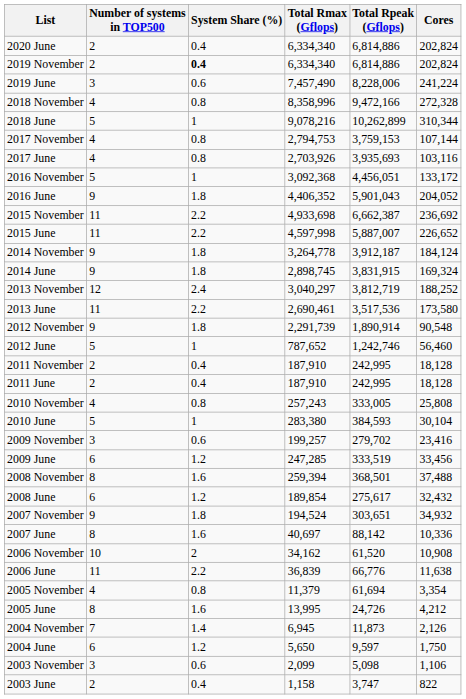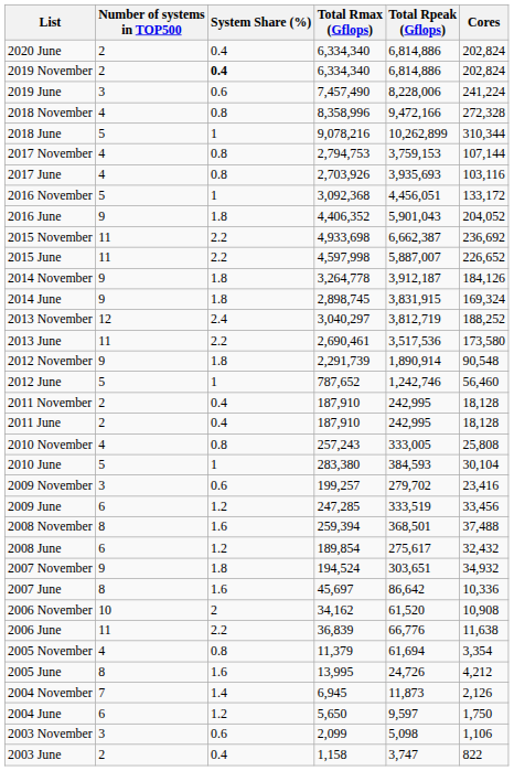 <table class="wikitable sortable mw-collapsible mw-collapsed">
 <tr>
 <th>List</th>
 <th>Number of systems<br>in <a href='#'>TOP500</a></th>
 <th>System Share (%)</th>
 <th>Total Rmax<br>(<a href='#'>Gflops</a>)</th>
 <th>Total Rpeak<br>(<a href='#'>Gflops</a>)</th>
 <th>Cores</th>
 </tr>
 <tr>
 <td>2020 June</td>
 <td>2</td>
 <td>0.4</td>
 <td>6,334,340</td>
 <td>6,814,886</td>
 <td>202,824</td>
 </tr>
 <tr>
 <td>2019 November</td>
 <td>2</td>
 <td><strong>0.4</strong></td>
 <td>6,334,340</td>
 <td>6,814,886</td>
 <td>202,824</td>
 </tr>
 <tr>
 <td>2019 June</td>
 <td>3</td>
 <td>0.6</td>
 <td>7,457,490</td>
 <td>8,228,006</td>
 <td>241,224</td>
 </tr>
 <tr>
 <td>2018 November</td>
 <td>4</td>
 <td>0.8</td>
 <td>8,358,996</td>
 <td>9,472,166</td>
 <td>272,328</td>
 </tr>
 <tr>
 <td>2018 June</td>
 <td>5</td>
 <td>1</td>
 <td>9,078,216</td>
 <td>10,262,899</td>
 <td>310,344</td>
 </tr>
 <tr>
 <td>2017 November</td>
 <td>4</td>
 <td>0.8</td>
 <td>2,794,753</td>
 <td>3,759,153</td>
 <td>107,144</td>
 </tr>
 <tr>
 <td>2017 June</td>
 <td>4</td>
 <td>0.8</td>
 <td>2,703,926</td>
 <td>3,935,693</td>
 <td>103,116</td>
 </tr>
 <tr>
 <td>2016 November</td>
 <td>5</td>
 <td>1</td>
 <td>3,092,368</td>
 <td>4,456,051</td>
 <td>133,172</td>
 </tr>
 <tr>
 <td>2016 June</td>
 <td>9</td>
 <td>1.8</td>
 <td>4,406,352</td>
 <td>5,901,043</td>
 <td>204,052</td>
 </tr>
 <tr>
 <td>2015 November</td>
 <td>11</td>
 <td>2.2</td>
 <td>4,933,698</td>
 <td>6,662,387</td>
 <td>236,692</td>
 </tr>
 <tr>
 <td>2015 June</td>
 <td>11</td>
 <td>2.2</td>
 <td>4,597,998</td>
 <td>5,887,007</td>
 <td>226,652</td>
 </tr>
 <tr>
 <td>2014 November</td>
 <td>9</td>
 <td>1.8</td>
 <td>3,264,778</td>
 <td>3,912,187</td>
-<td>184,124</td>
+<td>184,126</td>
 </tr>
 <tr>
 <td>2014 June</td>
 <td>9</td>
 <td>1.8</td>
 <td>2,898,745</td>
 <td>3,831,915</td>
 <td>169,324</td>
 </tr>
 <tr>
 <td>2013 November</td>
 <td>12</td>
 <td>2.4</td>
 <td>3,040,297</td>
 <td>3,812,719</td>
 <td>188,252</td>
 </tr>
 <tr>
 <td>2013 June</td>
 <td>11</td>
 <td>2.2</td>
 <td>2,690,461</td>
 <td>3,517,536</td>
 <td>173,580</td>
 </tr>
 <tr>
 <td>2012 November</td>
 <td>9</td>
 <td>1.8</td>
 <td>2,291,739</td>
 <td>1,890,914</td>
 <td>90,548</td>
 </tr>
 <tr>
 <td>2012 June</td>
 <td>5</td>
 <td>1</td>
 <td>787,652</td>
 <td>1,242,746</td>
 <td>56,460</td>
 </tr>
 <tr>
 <td>2011 November</td>
 <td>2</td>
 <td>0.4</td>
 <td>187,910</td>
 <td>242,995</td>
 <td>18,128</td>
 </tr>
 <tr>
 <td>2011 June</td>
 <td>2</td>
 <td>0.4</td>
 <td>187,910</td>
 <td>242,995</td>
 <td>18,128</td>
 </tr>
 <tr>
 <td>2010 November</td>
 <td>4</td>
 <td>0.8</td>
 <td>257,243</td>
 <td>333,005</td>
 <td>25,808</td>
 </tr>
 <tr>
 <td>2010 June</td>
 <td>5</td>
 <td>1</td>
 <td>283,380</td>
 <td>384,593</td>
 <td>30,104</td>
 </tr>
 <tr>
 <td>2009 November</td>
 <td>3</td>
 <td>0.6</td>
 <td>199,257</td>
 <td>279,702</td>
 <td>23,416</td>
 </tr>
 <tr>
 <td>2009 June</td>
 <td>6</td>
 <td>1.2</td>
 <td>247,285</td>
 <td>333,519</td>
 <td>33,456</td>
 </tr>
 <tr>
 <td>2008 November</td>
 <td>8</td>
 <td>1.6</td>
 <td>259,394</td>
 <td>368,501</td>
 <td>37,488</td>
 </tr>
 <tr>
 <td>2008 June</td>
 <td>6</td>
 <td>1.2</td>
 <td>189,854</td>
 <td>275,617</td>
 <td>32,432</td>
 </tr>
 <tr>
 <td>2007 November</td>
 <td>9</td>
 <td>1.8</td>
 <td>194,524</td>
 <td>303,651</td>
 <td>34,932</td>
 </tr>
 <tr>
 <td>2007 June</td>
 <td>8</td>
 <td>1.6</td>
-<td>40,697</td>
-<td>88,142</td>
+<td>45,697</td>
+<td>86,642</td>
 <td>10,336</td>
 </tr>
 <tr>
 <td>2006 November</td>
 <td>10</td>
 <td>2</td>
 <td>34,162</td>
 <td>61,520</td>
 <td>10,908</td>
 </tr>
 <tr>
 <td>2006 June</td>
 <td>11</td>
 <td>2.2</td>
 <td>36,839</td>
 <td>66,776</td>
 <td>11,638</td>
 </tr>
 <tr>
 <td>2005 November</td>
 <td>4</td>
 <td>0.8</td>
 <td>11,379</td>
 <td>61,694</td>
 <td>3,354</td>
 </tr>
 <tr>
 <td>2005 June</td>
 <td>8</td>
 <td>1.6</td>
 <td>13,995</td>
 <td>24,726</td>
 <td>4,212</td>
 </tr>
 <tr>
 <td>2004 November</td>
 <td>7</td>
 <td>1.4</td>
 <td>6,945</td>
 <td>11,873</td>
 <td>2,126</td>
 </tr>
 <tr>
 <td>2004 June</td>
 <td>6</td>
 <td>1.2</td>
 <td>5,650</td>
 <td>9,597</td>
 <td>1,750</td>
 </tr>
 <tr>
 <td>2003 November</td>
 <td>3</td>
 <td>0.6</td>
 <td>2,099</td>
 <td>5,098</td>
 <td>1,106</td>
 </tr>
 <tr>
 <td>2003 June</td>
 <td>2</td>
 <td>0.4</td>
 <td>1,158</td>
 <td>3,747</td>
 <td>822</td>
 </tr>
 </table>
